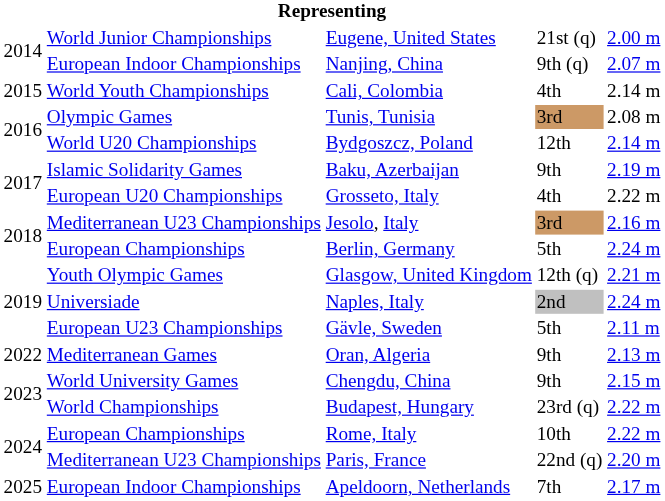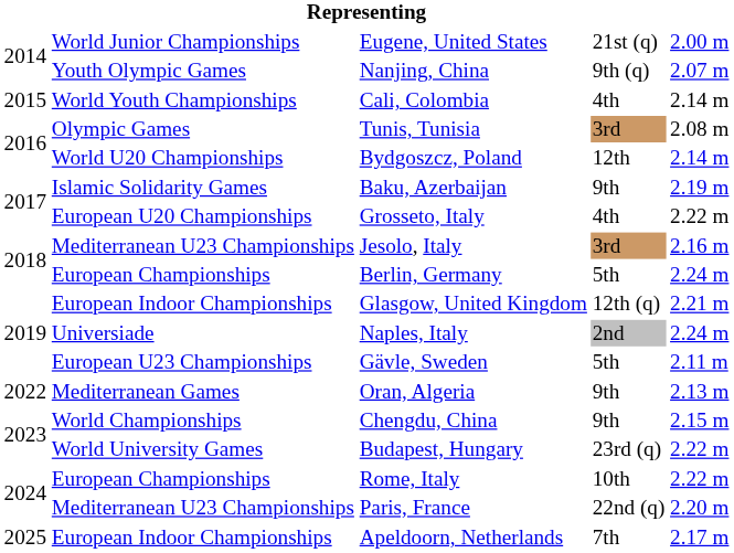 <table>
 <tr>
 <th colspan="6">Representing </th>
 </tr>
 <tr>
 <td rowspan=2>2014</td>
 <td><a href='#'>World Junior Championships</a></td>
 <td><a href='#'>Eugene, United States</a></td>
 <td>21st (q)</td>
 <td><a href='#'>2.00 m</a></td>
 </tr>
 <tr>
-<td><a href='#'>European Indoor Championships</a></td>
+<td><a href='#'>Youth Olympic Games</a></td>
 <td><a href='#'>Nanjing, China</a></td>
 <td>9th (q)</td>
 <td><a href='#'>2.07 m</a></td>
 </tr>
 <tr>
 <td>2015</td>
 <td><a href='#'>World Youth Championships</a></td>
 <td><a href='#'>Cali, Colombia</a></td>
 <td>4th</td>
 <td>2.14 m</td>
 </tr>
 <tr>
 <td rowspan=2>2016</td>
 <td><a href='#'>Olympic Games</a></td>
 <td><a href='#'>Tunis, Tunisia</a></td>
 <td bgcolor=cc9966>3rd</td>
 <td>2.08 m</td>
 </tr>
 <tr>
 <td><a href='#'>World U20 Championships</a></td>
 <td><a href='#'>Bydgoszcz, Poland</a></td>
 <td>12th</td>
 <td><a href='#'>2.14 m</a></td>
 </tr>
 <tr>
 <td rowspan=2>2017</td>
 <td><a href='#'>Islamic Solidarity Games</a></td>
 <td><a href='#'>Baku, Azerbaijan</a></td>
 <td>9th</td>
 <td><a href='#'>2.19 m</a></td>
 </tr>
 <tr>
 <td><a href='#'>European U20 Championships</a></td>
 <td><a href='#'>Grosseto, Italy</a></td>
 <td>4th</td>
 <td>2.22 m</td>
 </tr>
 <tr>
 <td rowspan=2>2018</td>
 <td><a href='#'>Mediterranean U23 Championships</a></td>
 <td><a href='#'>Jesolo</a>, <a href='#'>Italy</a></td>
 <td bgcolor=cc9966>3rd</td>
 <td><a href='#'>2.16 m</a></td>
 </tr>
 <tr>
 <td><a href='#'>European Championships</a></td>
 <td><a href='#'>Berlin, Germany</a></td>
 <td>5th</td>
 <td><a href='#'>2.24 m</a></td>
 </tr>
 <tr>
 <td rowspan=3>2019</td>
-<td><a href='#'>Youth Olympic Games</a></td>
+<td><a href='#'>European Indoor Championships</a></td>
 <td><a href='#'>Glasgow, United Kingdom</a></td>
 <td>12th (q)</td>
 <td><a href='#'>2.21 m</a></td>
 </tr>
 <tr>
 <td><a href='#'>Universiade</a></td>
 <td><a href='#'>Naples, Italy</a></td>
 <td bgcolor=silver>2nd</td>
 <td><a href='#'>2.24 m</a></td>
 </tr>
 <tr>
 <td><a href='#'>European U23 Championships</a></td>
 <td><a href='#'>Gävle, Sweden</a></td>
 <td>5th</td>
 <td><a href='#'>2.11 m</a></td>
 </tr>
 <tr>
 <td>2022</td>
 <td><a href='#'>Mediterranean Games</a></td>
 <td><a href='#'>Oran, Algeria</a></td>
 <td>9th</td>
 <td><a href='#'>2.13 m</a></td>
 </tr>
 <tr>
 <td rowspan=2>2023</td>
-<td><a href='#'>World University Games</a></td>
+<td><a href='#'>World Championships</a></td>
 <td><a href='#'>Chengdu, China</a></td>
 <td>9th</td>
 <td><a href='#'>2.15 m</a></td>
 </tr>
 <tr>
-<td><a href='#'>World Championships</a></td>
+<td><a href='#'>World University Games</a></td>
 <td><a href='#'>Budapest, Hungary</a></td>
 <td>23rd (q)</td>
 <td><a href='#'>2.22 m</a></td>
 </tr>
 <tr>
 <td rowspan=2>2024</td>
 <td><a href='#'>European Championships</a></td>
 <td><a href='#'>Rome, Italy</a></td>
 <td>10th</td>
 <td><a href='#'>2.22 m</a></td>
 </tr>
 <tr>
 <td><a href='#'>Mediterranean U23 Championships</a></td>
 <td><a href='#'>Paris, France</a></td>
 <td>22nd (q)</td>
 <td><a href='#'>2.20 m</a></td>
 </tr>
 <tr>
 <td>2025</td>
 <td><a href='#'>European Indoor Championships</a></td>
 <td><a href='#'>Apeldoorn, Netherlands</a></td>
 <td>7th</td>
 <td><a href='#'>2.17 m</a></td>
 </tr>
 </table>
